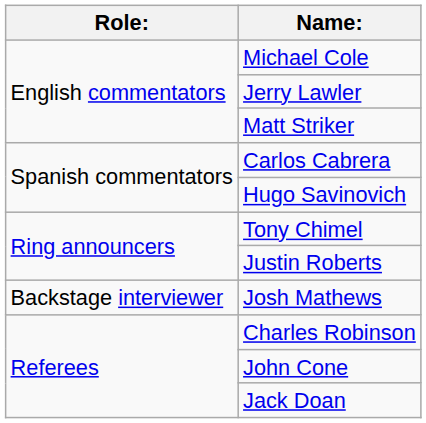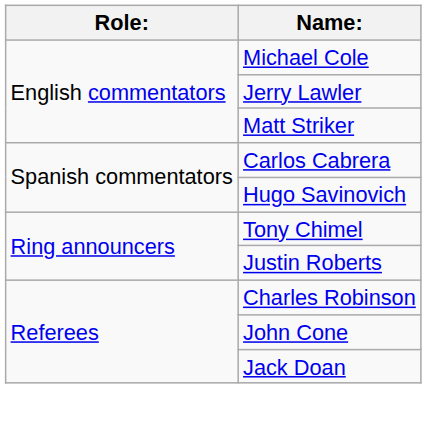 <table class=wikitable style="font-size:90%; margin: 0.5em 0 0.5em 1em; float: right; clear: right;">
 <tr>
 <th>Role:</th>
 <th>Name:</th>
 </tr>
 <tr>
 <td rowspan=3>English <a href='#'>commentators</a></td>
 <td><a href='#'>Michael Cole</a></td>
 </tr>
 <tr>
 <td><a href='#'>Jerry Lawler</a></td>
 </tr>
 <tr>
 <td><a href='#'>Matt Striker</a></td>
 </tr>
 <tr>
 <td rowspan=2>Spanish commentators</td>
 <td><a href='#'>Carlos Cabrera</a></td>
 </tr>
 <tr>
 <td><a href='#'>Hugo Savinovich</a></td>
 </tr>
 <tr>
 <td rowspan=2><a href='#'>Ring announcers</a></td>
 <td><a href='#'>Tony Chimel</a> </td>
 </tr>
 <tr>
 <td><a href='#'>Justin Roberts</a> </td>
 </tr>
 <tr>
-<td>Backstage <a href='#'>interviewer</a></td>
-<td><a href='#'>Josh Mathews</a></td>
-</tr>
-<tr>
 <td rowspan=3><a href='#'>Referees</a></td>
 <td><a href='#'>Charles Robinson</a></td>
 </tr>
 <tr>
 <td><a href='#'>John Cone</a></td>
 </tr>
 <tr>
 <td><a href='#'>Jack Doan</a></td>
 </tr>
 </table>
